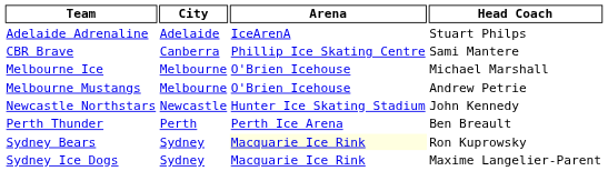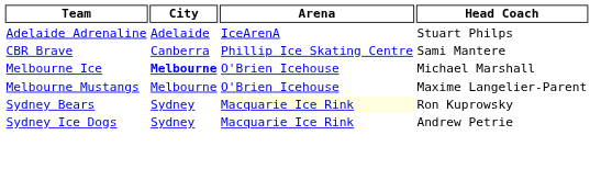 <table class="toccolours">
 <tr>
 </tr>
 <tr>
 <th style="background:white;color:black;border:black 1px solid">Team</th>
 <th style="background:white;color:black;border:black 1px solid">City</th>
 <th style="background:white;color:black;border:black 1px solid">Arena</th>
 <th style="background:white;color:black;border:black 1px solid">Head Coach</th>
 </tr>
 <tr>
 <td><a href='#'>Adelaide Adrenaline</a></td>
 <td> <a href='#'>Adelaide</a></td>
 <td><a href='#'>IceArenA</a></td>
 <td> Stuart Philps</td>
 </tr>
 <tr>
 <td><a href='#'>CBR Brave</a></td>
 <td> <a href='#'>Canberra</a></td>
 <td><a href='#'>Phillip Ice Skating Centre</a></td>
 <td> Sami Mantere</td>
 </tr>
 <tr>
 <td><a href='#'>Melbourne Ice</a></td>
-<td> <a href='#'>Melbourne</a></td>
+<td><strong> <a href='#'>Melbourne</a></strong></td>
 <td><a href='#'>O'Brien Icehouse</a></td>
 <td> Michael Marshall</td>
 </tr>
 <tr>
 <td><a href='#'>Melbourne Mustangs</a></td>
 <td> <a href='#'>Melbourne</a></td>
 <td><a href='#'>O'Brien Icehouse</a></td>
-<td> Andrew Petrie</td>
-</tr>
-<tr>
-<td><a href='#'>Newcastle Northstars</a></td>
-<td> <a href='#'>Newcastle</a></td>
-<td><a href='#'>Hunter Ice Skating Stadium</a></td>
-<td> John Kennedy</td>
-</tr>
-<tr>
-<td><a href='#'>Perth Thunder</a></td>
-<td> <a href='#'>Perth</a></td>
-<td><a href='#'>Perth Ice Arena</a></td>
-<td> Ben Breault</td>
+<td> Maxime Langelier-Parent</td>
 </tr>
 <tr>
 <td><a href='#'>Sydney Bears</a></td>
 <td> <a href='#'>Sydney</a></td>
 <td style="background: lightyellow;"><a href='#'>Macquarie Ice Rink</a></td>
 <td> Ron Kuprowsky</td>
 </tr>
 <tr>
 <td><a href='#'>Sydney Ice Dogs</a></td>
 <td> <a href='#'>Sydney</a></td>
 <td><a href='#'>Macquarie Ice Rink</a></td>
-<td> Maxime Langelier-Parent</td>
+<td> Andrew Petrie</td>
 </tr>
 </table>
